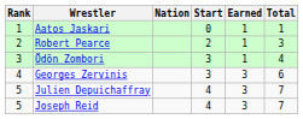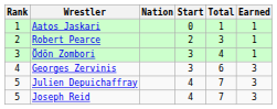 <table class="wikitable sortable" style="text-align:center;">
 <tr>
 <th>Rank</th>
 <th>Wrestler</th>
 <th>Nation</th>
 <th>Start</th>
+<th>Total</th>
 <th>Earned</th>
-<th>Total</th>
 </tr>
 <tr style="background:#cfc;">
 <td>1</td>
 <td align=left><a href='#'>Aatos Jaskari</a></td>
 <td align=left></td>
 <td>0</td>
 <td>1</td>
 <td>1</td>
 </tr>
 <tr style="background:#cfc;">
 <td>2</td>
 <td align=left><a href='#'>Robert Pearce</a></td>
 <td align=left></td>
 <td>2</td>
+<td>3</td>
 <td>1</td>
-<td>3</td>
 </tr>
 <tr style="background:#cfc;">
 <td>3</td>
 <td align=left><a href='#'>Ödön Zombori</a></td>
 <td align=left></td>
 <td>3</td>
+<td>4</td>
 <td>1</td>
-<td>4</td>
 </tr>
 <tr>
 <td>4</td>
 <td align=left><a href='#'>Georges Zervinis</a></td>
 <td align=left></td>
 <td>3</td>
+<td>6</td>
 <td>3</td>
-<td>6</td>
 </tr>
 <tr>
 <td>5</td>
 <td align=left><a href='#'>Julien Depuichaffray</a></td>
 <td align=left></td>
 <td>4</td>
+<td>7</td>
 <td>3</td>
-<td>7</td>
 </tr>
 <tr>
 <td>5</td>
 <td align=left><a href='#'>Joseph Reid</a></td>
 <td align=left></td>
 <td>4</td>
+<td>7</td>
 <td>3</td>
-<td>7</td>
 </tr>
 </table>
